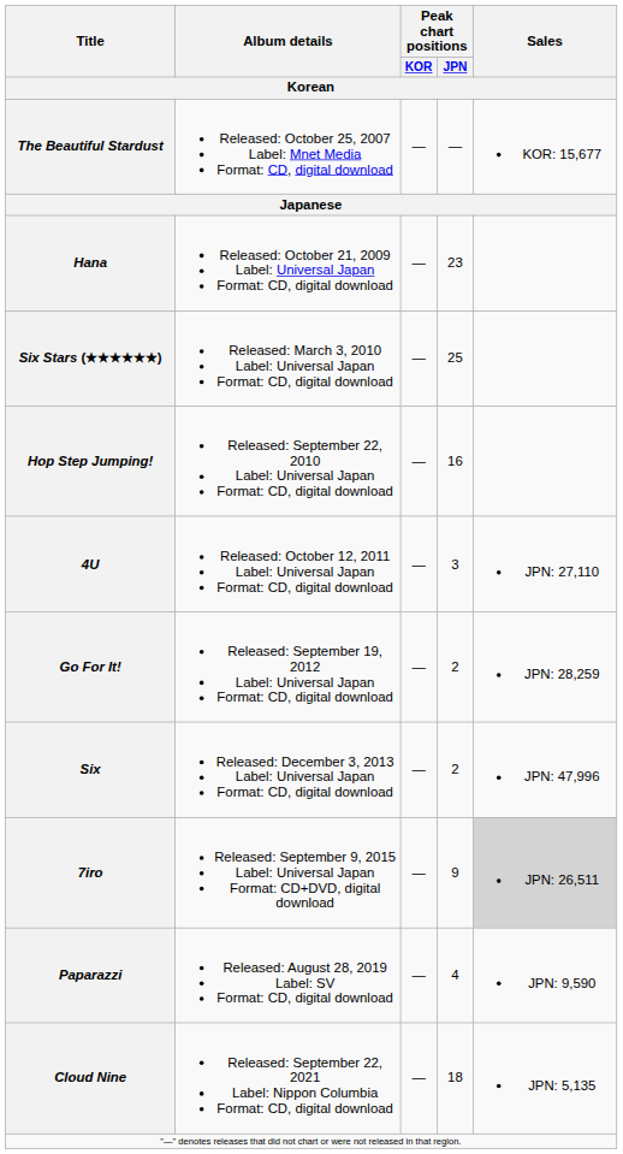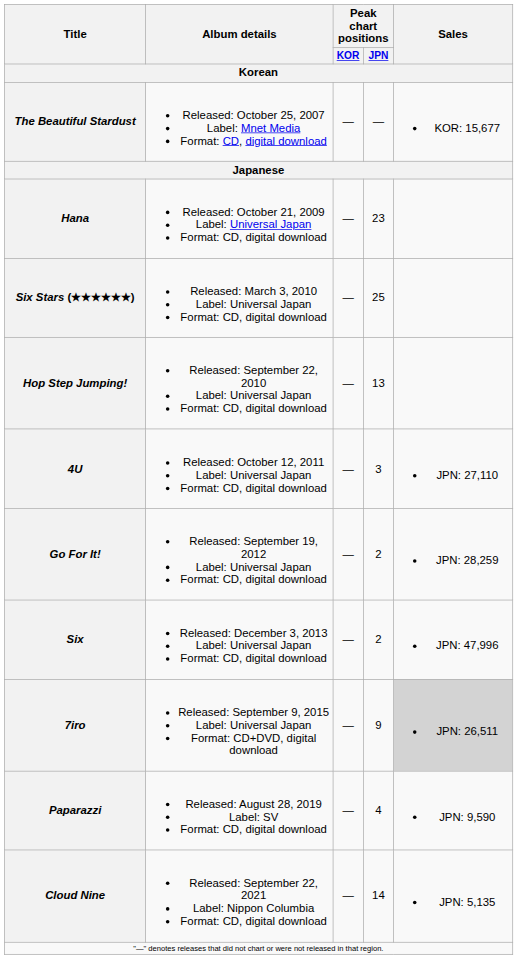 <table class="wikitable plainrowheaders" style="text-align:center;">
 <tr>
 <th scope="col" rowspan="2" style="width:12em;">Title</th>
 <th scope="col" rowspan="2" style="width:16em;">Album details</th>
 <th scope="col" colspan="2">Peak chart positions</th>
 <th scope="col" rowspan="2" style="width:10em;">Sales</th>
 </tr>
 <tr>
 <th scope="col" style="width:2.5em;font-size:90%;"><a href='#'>KOR</a><br></th>
 <th scope="col" style="width:2.5em;font-size:90%;"><a href='#'>JPN</a><br></th>
 </tr>
 <tr>
 <th colspan="6">Korean</th>
 </tr>
 <tr>
 <th scope="row"><em>The Beautiful Stardust</em></th>
 <td><br><ul><li>Released: October 25, 2007</li><li>Label: <a href='#'>Mnet Media</a></li><li>Format: <a href='#'>CD</a>, <a href='#'>digital download</a></li></ul></td>
 <td>—</td>
 <td>—</td>
 <td><br><ul><li>KOR: 15,677</li></ul></td>
 </tr>
 <tr>
 <th colspan="6">Japanese</th>
 </tr>
 <tr>
 <th scope="row"><em>Hana</em></th>
 <td><br><ul><li>Released: October 21, 2009</li><li>Label: <a href='#'>Universal Japan</a></li><li>Format: CD, digital download</li></ul></td>
 <td>—</td>
 <td>23</td>
 <td></td>
 </tr>
 <tr>
 <th scope="row"><em>Six Stars</em> (★★★★★★)</th>
 <td><br><ul><li>Released: March 3, 2010</li><li>Label: Universal Japan</li><li>Format: CD, digital download</li></ul></td>
 <td>—</td>
 <td>25</td>
 <td></td>
 </tr>
 <tr>
 <th scope="row"><em>Hop Step Jumping!</em></th>
 <td><br><ul><li>Released: September 22, 2010</li><li>Label: Universal Japan</li><li>Format: CD, digital download</li></ul></td>
 <td>—</td>
-<td>16</td>
+<td>13</td>
 <td></td>
 </tr>
 <tr>
 <th scope="row"><em>4U</em></th>
 <td><br><ul><li>Released: October 12, 2011</li><li>Label: Universal Japan</li><li>Format: CD, digital download</li></ul></td>
 <td>—</td>
 <td>3</td>
 <td><br><ul><li>JPN: 27,110</li></ul></td>
 </tr>
 <tr>
 <th scope="row"><em>Go For It!</em></th>
 <td><br><ul><li>Released: September 19, 2012</li><li>Label: Universal Japan</li><li>Format: CD, digital download</li></ul></td>
 <td>—</td>
 <td>2</td>
 <td><br><ul><li>JPN: 28,259</li></ul></td>
 </tr>
 <tr>
 <th scope="row"><em>Six</em></th>
 <td><br><ul><li>Released: December 3, 2013</li><li>Label: Universal Japan</li><li>Format: CD, digital download</li></ul></td>
 <td>—</td>
 <td>2</td>
 <td><br><ul><li>JPN: 47,996</li></ul></td>
 </tr>
 <tr>
 <th scope="row"><em>7iro</em></th>
 <td><br><ul><li>Released: September 9, 2015</li><li>Label: Universal Japan</li><li>Format: CD+DVD, digital download</li></ul></td>
 <td>—</td>
 <td>9</td>
 <td style="background: lightgrey;"><br><ul><li>JPN: 26,511</li></ul></td>
 </tr>
 <tr>
 <th scope="row"><em>Paparazzi</em></th>
 <td><br><ul><li>Released: August 28, 2019</li><li>Label: SV</li><li>Format: CD, digital download</li></ul></td>
 <td>—</td>
 <td>4</td>
 <td><br><ul><li>JPN: 9,590</li></ul></td>
 </tr>
 <tr>
 <th scope="row"><em>Cloud Nine</em></th>
 <td><br><ul><li>Released: September 22, 2021</li><li>Label: Nippon Columbia</li><li>Format: CD, digital download</li></ul></td>
 <td>—</td>
-<td>18</td>
+<td>14</td>
 <td><br><ul><li>JPN: 5,135</li></ul></td>
 </tr>
 <tr>
 <td colspan="6" style="font-size:8pt;">"—" denotes releases that did not chart or were not released in that region.</td>
 </tr>
 </table>
